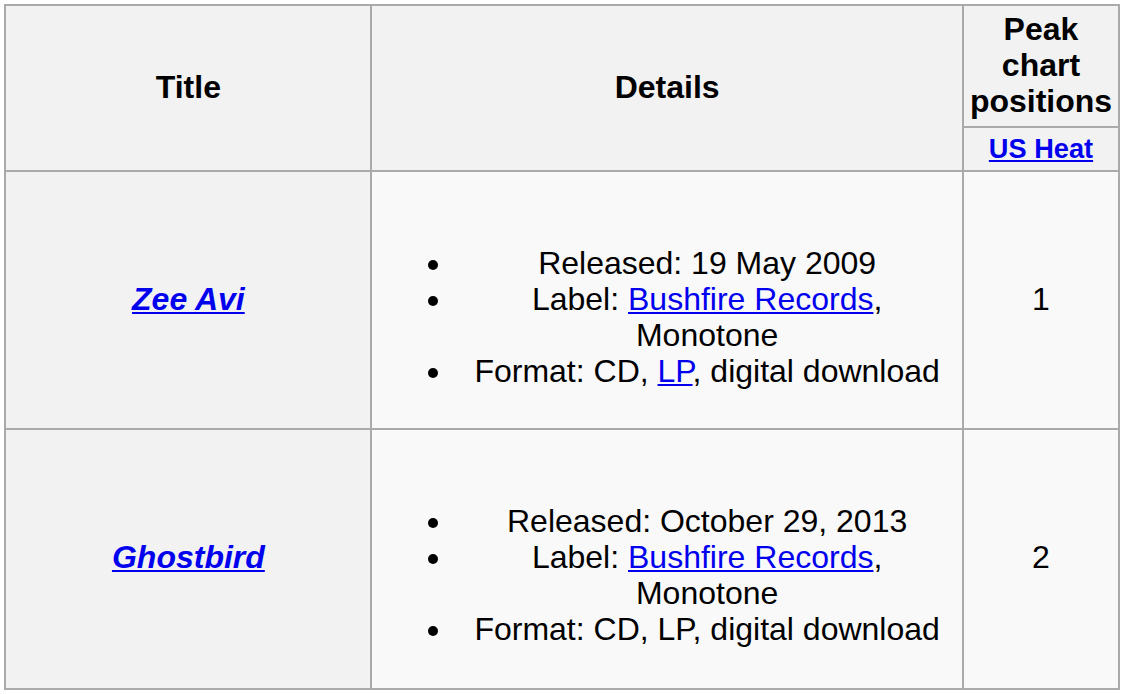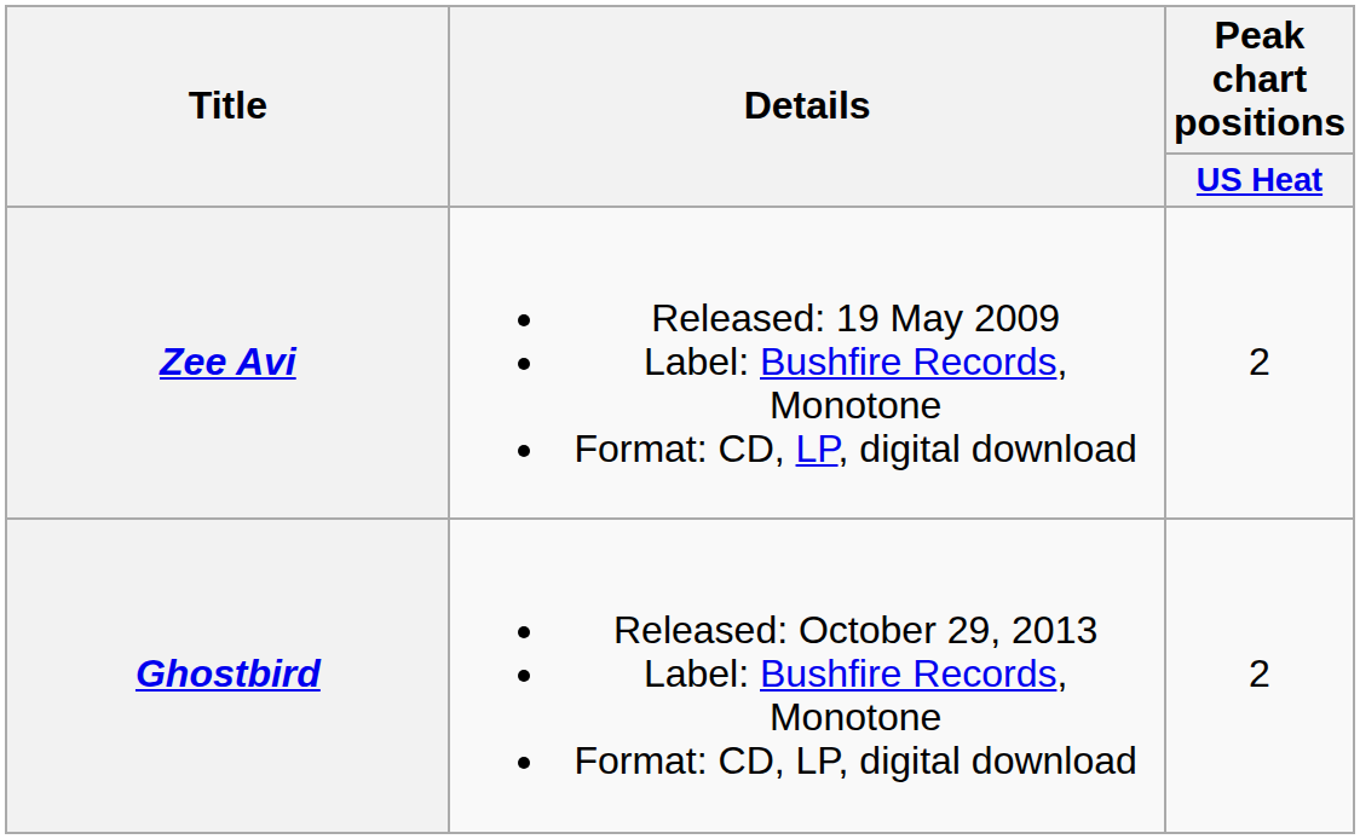 <table class="wikitable plainrowheaders" style="text-align:center;">
 <tr>
 <th rowspan="2" scope="col" style="width:11em;">Title</th>
 <th rowspan="2" scope="col" style="width:18em;">Details</th>
 <th>Peak chart positions</th>
 </tr>
 <tr>
 <th scope="col" style="width:3em;font-size:85%;"><a href='#'>US Heat</a></th>
 </tr>
 <tr>
 <th scope="row"><em><a href='#'>Zee Avi</a></em></th>
 <td><br><ul><li>Released: 19 May 2009</li><li>Label: <a href='#'>Bushfire Records</a>, Monotone</li><li>Format: CD, <a href='#'>LP</a>, digital download</li></ul></td>
-<td>1</td>
+<td>2</td>
 </tr>
 <tr>
 <th scope="row"><em><a href='#'>Ghostbird</a></em></th>
 <td><br><ul><li>Released: October 29, 2013</li><li>Label: <a href='#'>Bushfire Records</a>, Monotone</li><li>Format: CD, LP, digital download</li></ul></td>
 <td>2</td>
 </tr>
 </table>
